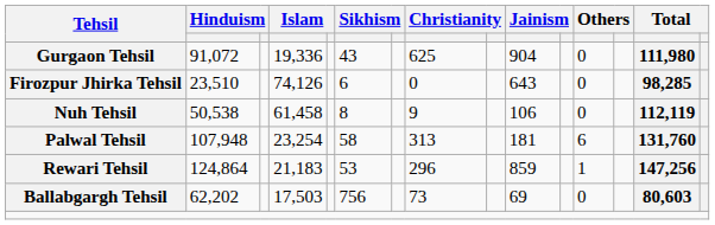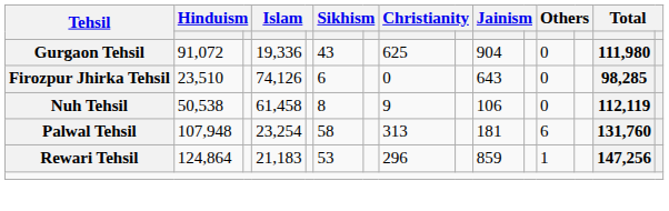 <table class="wikitable sortable">
 <tr>
 <th rowspan="2"><a href='#'>Tehsil</a></th>
 <th colspan="2"><a href='#'>Hinduism</a> </th>
 <th colspan="2"><a href='#'>Islam</a> </th>
 <th colspan="2"><a href='#'>Sikhism</a> </th>
 <th colspan="2"><a href='#'>Christianity</a> </th>
 <th colspan="2"><a href='#'>Jainism</a> </th>
 <th colspan="2">Others</th>
 <th colspan="2">Total</th>
 </tr>
 <tr>
 <th><a href='#'></a></th>
 <th></th>
 <th></th>
 <th></th>
 <th></th>
 <th></th>
 <th></th>
 <th></th>
 <th></th>
 <th></th>
 <th></th>
 <th></th>
 <th></th>
 <th></th>
 </tr>
 <tr>
 <th>Gurgaon Tehsil</th>
 <td>91,072</td>
 <td></td>
 <td>19,336</td>
 <td></td>
 <td>43</td>
 <td></td>
 <td>625</td>
 <td></td>
 <td>904</td>
 <td></td>
 <td>0</td>
 <td></td>
 <th>111,980</th>
 <th></th>
 </tr>
 <tr>
 <th>Firozpur Jhirka Tehsil</th>
 <td>23,510</td>
 <td></td>
 <td>74,126</td>
 <td></td>
 <td>6</td>
 <td></td>
 <td>0</td>
 <td></td>
 <td>643</td>
 <td></td>
 <td>0</td>
 <td></td>
 <th>98,285</th>
 <th></th>
 </tr>
 <tr>
 <th>Nuh Tehsil</th>
 <td>50,538</td>
 <td></td>
 <td>61,458</td>
 <td></td>
 <td>8</td>
 <td></td>
 <td>9</td>
 <td></td>
 <td>106</td>
 <td></td>
 <td>0</td>
 <td></td>
 <th>112,119</th>
 <th></th>
 </tr>
 <tr>
 <th>Palwal Tehsil</th>
 <td>107,948</td>
 <td></td>
 <td>23,254</td>
 <td></td>
 <td>58</td>
 <td></td>
 <td>313</td>
 <td></td>
 <td>181</td>
 <td></td>
 <td>6</td>
 <td></td>
 <th>131,760</th>
 <th></th>
 </tr>
 <tr>
 <th>Rewari Tehsil</th>
 <td>124,864</td>
 <td></td>
 <td>21,183</td>
 <td></td>
 <td>53</td>
 <td></td>
 <td>296</td>
 <td></td>
 <td>859</td>
 <td></td>
 <td>1</td>
 <td></td>
 <th>147,256</th>
 <th></th>
 </tr>
-<tr>
-<th>Ballabgargh Tehsil</th>
-<td>62,202</td>
-<td></td>
-<td>17,503</td>
-<td></td>
-<td>756</td>
-<td></td>
-<td>73</td>
-<td></td>
-<td>69</td>
-<td></td>
-<td>0</td>
-<td></td>
-<th>80,603</th>
-<th></th>
-</tr>
 <tr class="sortbottom">
 <td colspan="15"></td>
 </tr>
 </table>
